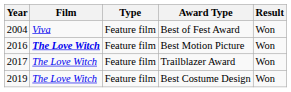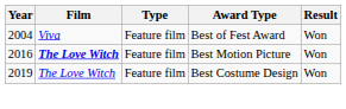 <table class="wikitable">
 <tr>
 <th>Year</th>
 <th>Film</th>
 <th>Type</th>
 <th>Award Type</th>
 <th>Result</th>
 </tr>
 <tr>
 <td>2004</td>
 <td><em><a href='#'>Viva</a></em></td>
 <td>Feature film</td>
 <td>Best of Fest Award</td>
 <td>Won</td>
 </tr>
 <tr>
 <td>2016</td>
 <td><strong><em><a href='#'>The Love Witch</a></em></strong></td>
 <td>Feature film</td>
 <td>Best Motion Picture</td>
 <td>Won</td>
 </tr>
 <tr>
-<td>2017</td>
-<td><em><a href='#'>The Love Witch</a></em></td>
-<td>Feature film</td>
-<td>Trailblazer Award</td>
-<td>Won</td>
-</tr>
-<tr>
 <td>2019</td>
 <td><em><a href='#'>The Love Witch</a></em></td>
 <td>Feature film</td>
 <td>Best Costume Design</td>
 <td>Won</td>
 </tr>
 </table>
